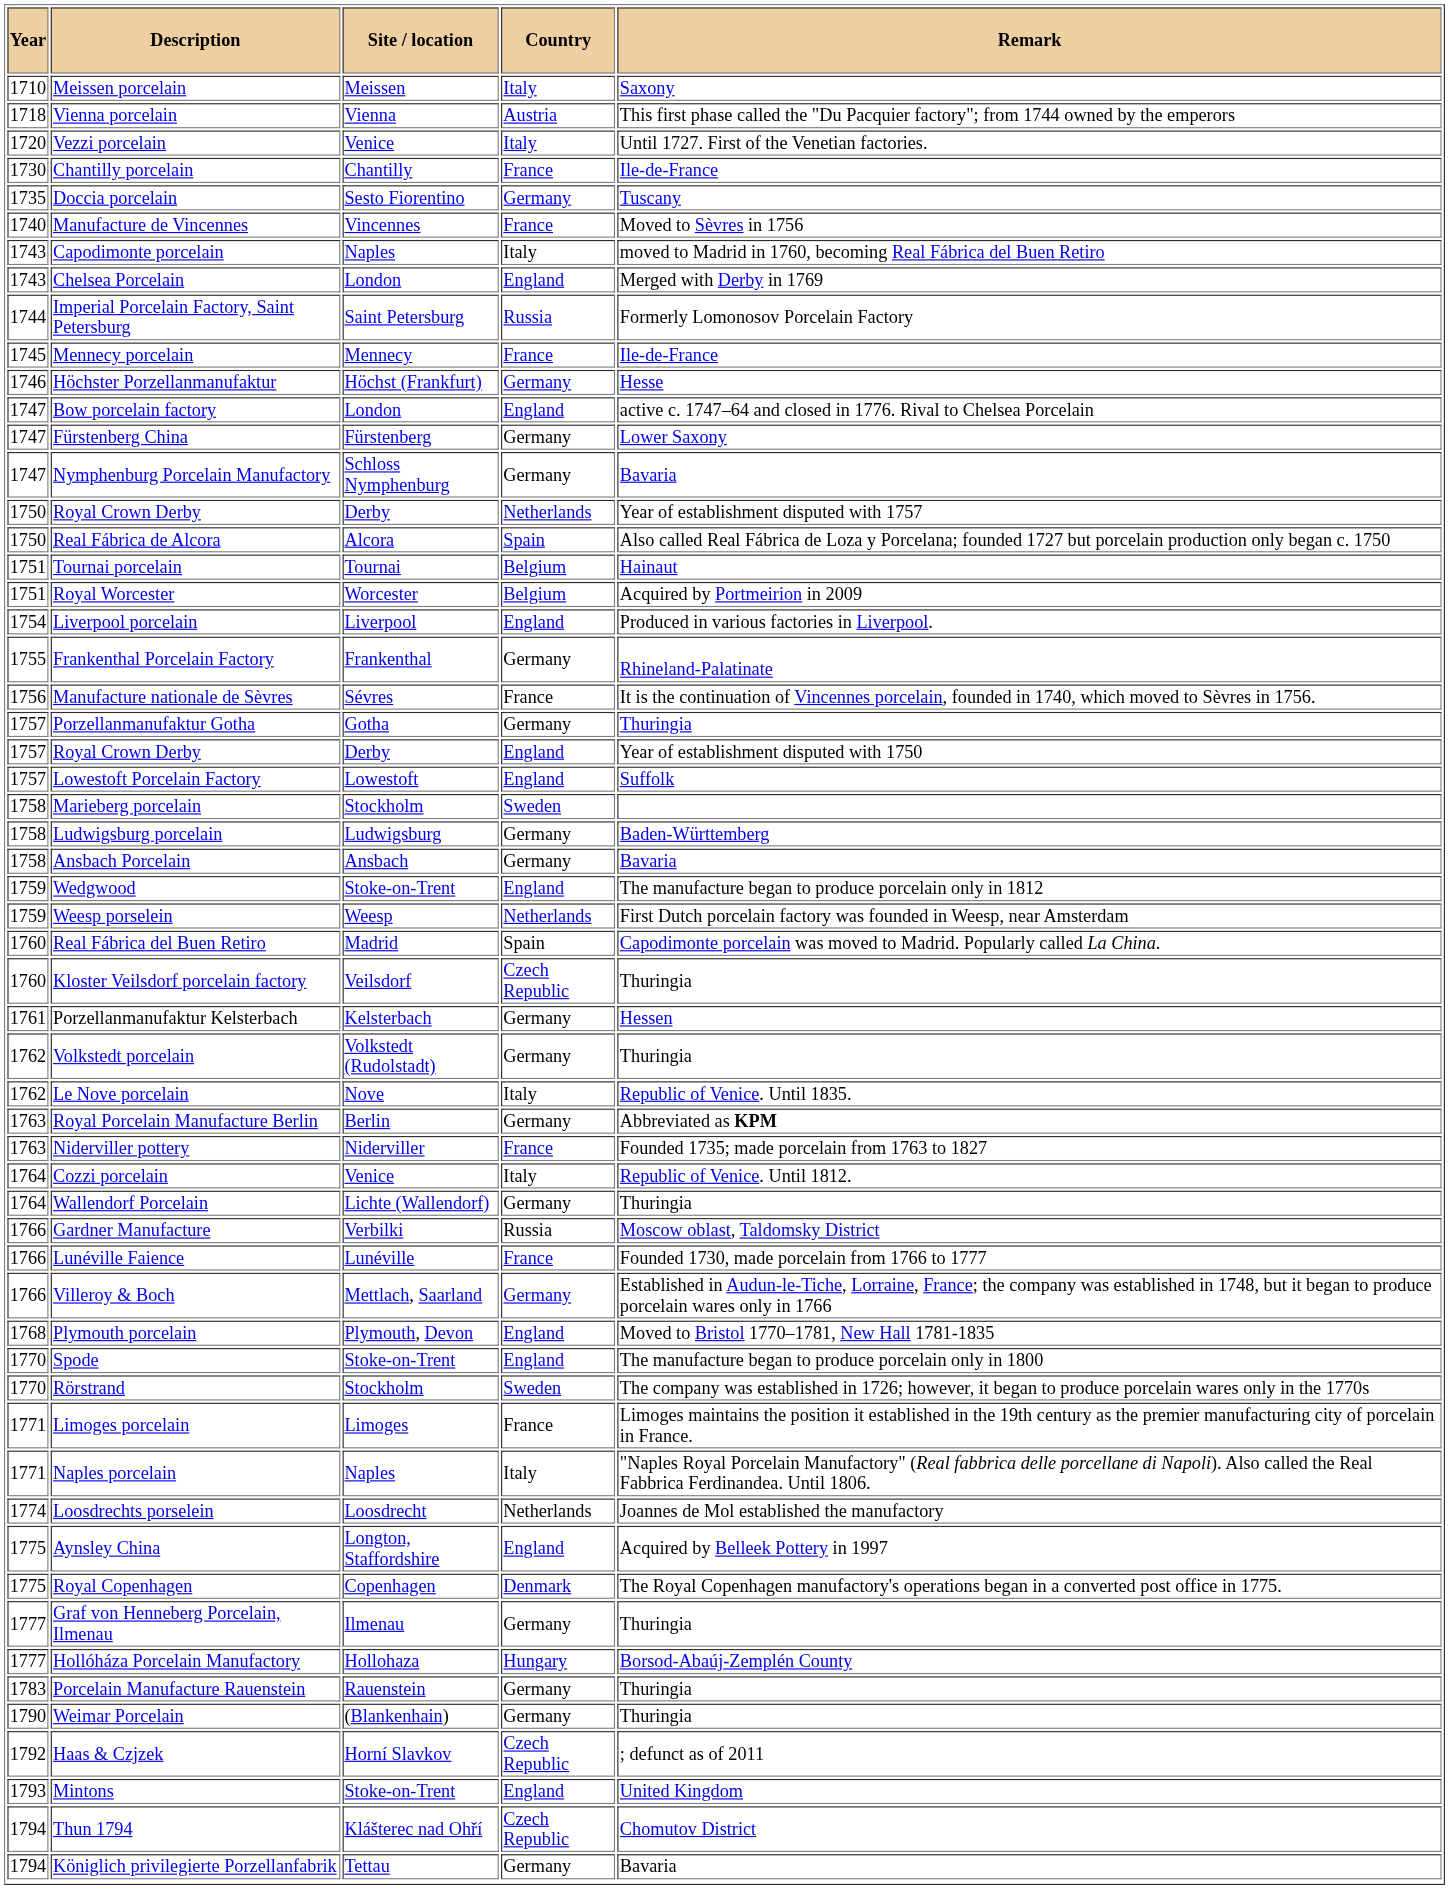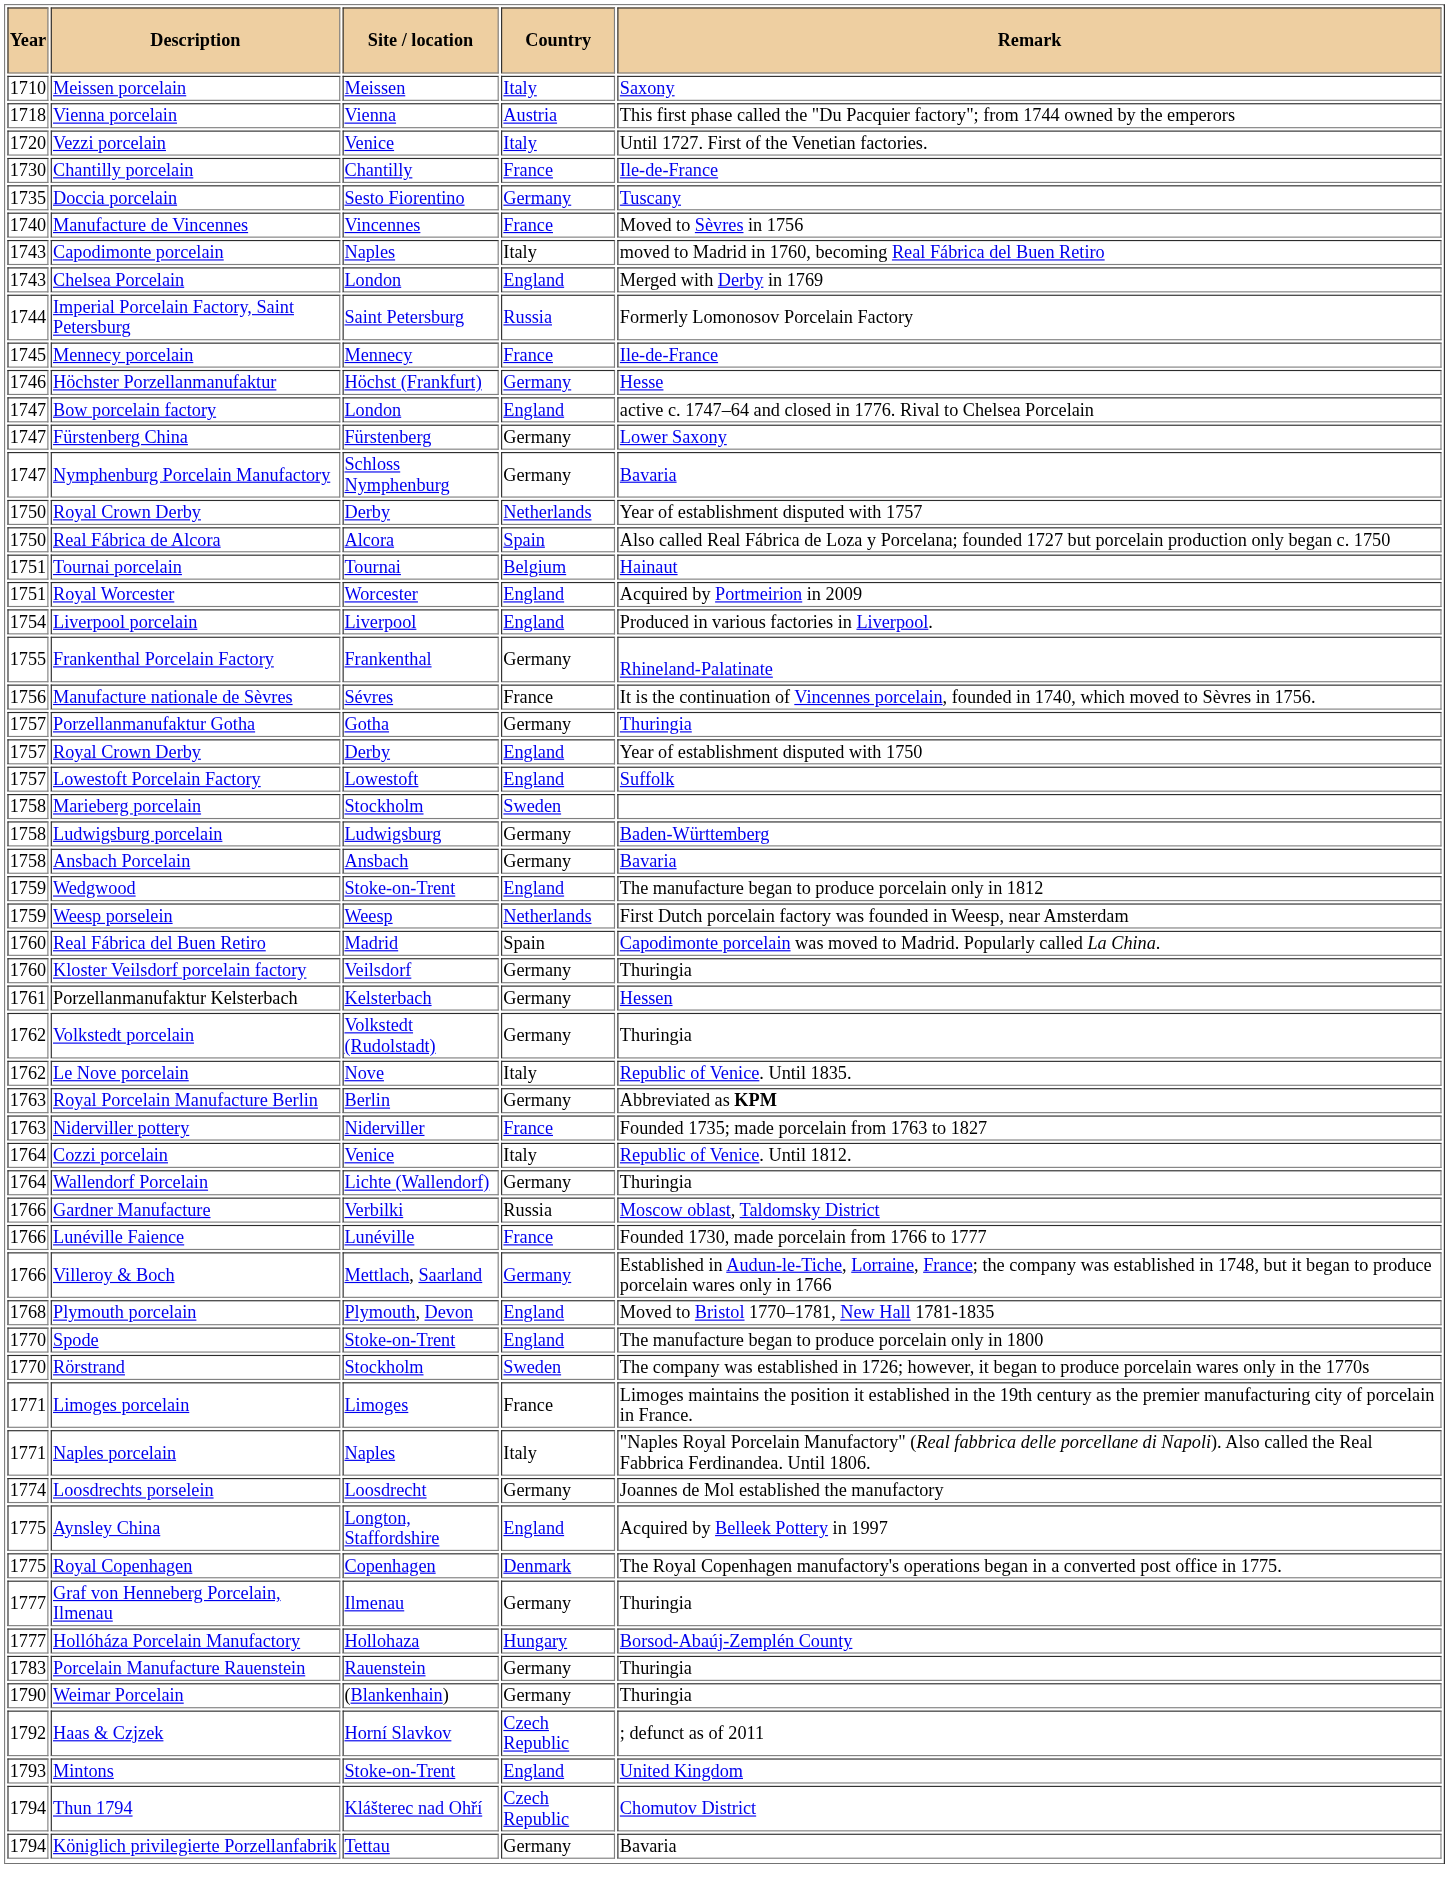 <table class="wikipedia sortable" border="1">
 <tr bgcolor="#EECFA1">
 <th>Year <br></th>
 <th>Description<br></th>
 <th class="unsortable"><br> Site / location<br> <br></th>
 <th>Country<br></th>
 <th class="unsortable"><br> Remark<br> <br></th>
 </tr>
 <tr class="wikitable sortable">
 <td>1710</td>
 <td><a href='#'>Meissen porcelain</a></td>
 <td><a href='#'>Meissen</a></td>
 <td><a href='#'>Italy</a></td>
 <td><a href='#'>Saxony</a></td>
 </tr>
 <tr -->
 <td>1718</td>
 <td><a href='#'>Vienna porcelain</a></td>
 <td><a href='#'>Vienna</a></td>
 <td><a href='#'>Austria</a></td>
 <td>This first phase called the "Du Pacquier factory"; from 1744 owned by the emperors</td>
 </tr>
 <tr -->
 <td>1720</td>
 <td><a href='#'>Vezzi porcelain</a></td>
 <td><a href='#'>Venice</a></td>
 <td><a href='#'>Italy</a></td>
 <td>Until 1727. First of the Venetian factories.</td>
 </tr>
 <tr -->
 <td>1730</td>
 <td><a href='#'>Chantilly porcelain</a></td>
 <td><a href='#'>Chantilly</a></td>
 <td><a href='#'>France</a></td>
 <td><a href='#'>Ile-de-France</a></td>
 </tr>
 <tr -->
 <td>1735</td>
 <td><a href='#'>Doccia porcelain</a></td>
 <td><a href='#'>Sesto Fiorentino</a></td>
 <td><a href='#'>Germany</a></td>
 <td><a href='#'>Tuscany</a></td>
 </tr>
 <tr -->
 <td>1740</td>
 <td><a href='#'>Manufacture de Vincennes</a></td>
 <td><a href='#'>Vincennes</a></td>
 <td><a href='#'>France</a></td>
 <td>Moved to <a href='#'>Sèvres</a> in 1756</td>
 </tr>
 <tr -->
 <td>1743</td>
 <td><a href='#'>Capodimonte porcelain</a></td>
 <td><a href='#'>Naples</a></td>
 <td>Italy</td>
 <td>moved to Madrid in 1760, becoming <a href='#'>Real Fábrica del Buen Retiro</a></td>
 </tr>
 <tr ->
 <td>1743</td>
 <td><a href='#'>Chelsea Porcelain</a></td>
 <td><a href='#'>London</a></td>
 <td><a href='#'>England</a></td>
 <td>Merged with <a href='#'>Derby</a> in 1769</td>
 </tr>
 <tr -->
 <td>1744</td>
 <td><a href='#'>Imperial Porcelain Factory, Saint Petersburg</a></td>
 <td><a href='#'>Saint Petersburg</a></td>
 <td><a href='#'>Russia</a></td>
 <td>Formerly Lomonosov Porcelain Factory</td>
 </tr>
 <tr ->
 <td>1745</td>
 <td><a href='#'>Mennecy porcelain</a></td>
 <td><a href='#'>Mennecy</a></td>
 <td><a href='#'>France</a></td>
 <td><a href='#'>Ile-de-France</a></td>
 </tr>
 <tr -->
 <td>1746</td>
 <td><a href='#'>Höchster Porzellanmanufaktur</a></td>
 <td><a href='#'>Höchst (Frankfurt)</a></td>
 <td><a href='#'>Germany</a></td>
 <td><a href='#'>Hesse</a></td>
 </tr>
 <tr -->
 <td>1747</td>
 <td><a href='#'>Bow porcelain factory</a></td>
 <td><a href='#'>London</a></td>
 <td><a href='#'>England</a></td>
 <td>active c. 1747–64 and closed in 1776. Rival to Chelsea Porcelain</td>
 </tr>
 <tr ->
 <td>1747</td>
 <td><a href='#'>Fürstenberg China</a></td>
 <td><a href='#'>Fürstenberg</a></td>
 <td>Germany</td>
 <td><a href='#'>Lower Saxony</a></td>
 </tr>
 <tr ->
 <td>1747</td>
 <td><a href='#'>Nymphenburg Porcelain Manufactory</a></td>
 <td><a href='#'>Schloss Nymphenburg</a></td>
 <td>Germany</td>
 <td><a href='#'>Bavaria</a></td>
 </tr>
 <tr ->
 <td>1750</td>
 <td><a href='#'>Royal Crown Derby</a></td>
 <td><a href='#'>Derby</a></td>
 <td><a href='#'>Netherlands</a></td>
 <td>Year of establishment disputed with 1757</td>
 </tr>
 <tr -->
 <td>1750</td>
 <td><a href='#'>Real Fábrica de Alcora</a></td>
 <td><a href='#'>Alcora</a></td>
 <td><a href='#'>Spain</a></td>
 <td>Also called Real Fábrica de Loza y Porcelana; founded 1727 but porcelain production only began c. 1750</td>
 </tr>
 <tr ->
 <td>1751</td>
 <td><a href='#'>Tournai porcelain</a></td>
 <td><a href='#'>Tournai</a></td>
 <td><a href='#'>Belgium</a></td>
 <td><a href='#'>Hainaut</a></td>
 </tr>
 <tr -->
 <td>1751</td>
 <td><a href='#'>Royal Worcester</a></td>
 <td><a href='#'>Worcester</a></td>
-<td><a href='#'>Belgium</a></td>
+<td><a href='#'>England</a></td>
 <td>Acquired by <a href='#'>Portmeirion</a> in 2009</td>
 </tr>
 <tr ->
 <td>1754</td>
 <td><a href='#'>Liverpool porcelain</a></td>
 <td><a href='#'>Liverpool</a></td>
 <td><a href='#'>England</a></td>
 <td>Produced in various factories in <a href='#'>Liverpool</a>.</td>
 </tr>
 <tr ->
 <td>1755</td>
 <td><a href='#'>Frankenthal Porcelain Factory</a></td>
 <td><a href='#'>Frankenthal</a></td>
 <td>Germany</td>
 <td><br><a href='#'>Rhineland-Palatinate</a></td>
 </tr>
 <tr ->
 <td>1756</td>
 <td><a href='#'>Manufacture nationale de Sèvres</a></td>
 <td><a href='#'>Sévres</a></td>
 <td>France</td>
 <td>It is the continuation of <a href='#'>Vincennes porcelain</a>, founded in 1740, which moved to Sèvres in 1756.</td>
 </tr>
 <tr -->
 <td>1757</td>
 <td><a href='#'>Porzellanmanufaktur Gotha</a></td>
 <td><a href='#'>Gotha</a></td>
 <td>Germany</td>
 <td><a href='#'>Thuringia</a></td>
 </tr>
 <tr -->
 <td>1757</td>
 <td><a href='#'>Royal Crown Derby</a></td>
 <td><a href='#'>Derby</a></td>
 <td><a href='#'>England</a></td>
 <td>Year of establishment disputed with 1750</td>
 </tr>
 <tr ->
 <td>1757</td>
 <td><a href='#'>Lowestoft Porcelain Factory</a></td>
 <td><a href='#'>Lowestoft</a></td>
 <td><a href='#'>England</a></td>
 <td><a href='#'>Suffolk</a></td>
 </tr>
 <tr -->
 <td>1758</td>
 <td><a href='#'>Marieberg porcelain</a></td>
 <td><a href='#'>Stockholm</a></td>
 <td><a href='#'>Sweden</a></td>
 <td></td>
 </tr>
 <tr ->
 <td>1758</td>
 <td><a href='#'>Ludwigsburg porcelain</a></td>
 <td><a href='#'>Ludwigsburg</a></td>
 <td>Germany</td>
 <td><a href='#'>Baden-Württemberg</a></td>
 </tr>
 <tr ->
 <td>1758</td>
 <td><a href='#'>Ansbach Porcelain</a></td>
 <td><a href='#'>Ansbach</a></td>
 <td>Germany</td>
 <td><a href='#'>Bavaria</a></td>
 </tr>
 <tr ->
 <td>1759</td>
 <td><a href='#'>Wedgwood</a></td>
 <td><a href='#'>Stoke-on-Trent</a></td>
 <td><a href='#'>England</a></td>
 <td>The manufacture began to produce porcelain only in 1812</td>
 </tr>
 <tr -->
 <td>1759</td>
 <td><a href='#'>Weesp porselein</a></td>
 <td><a href='#'>Weesp</a></td>
 <td><a href='#'>Netherlands</a></td>
 <td>First Dutch porcelain factory was founded in Weesp, near Amsterdam</td>
 </tr>
 <tr ->
 <td>1760</td>
 <td><a href='#'>Real Fábrica del Buen Retiro</a></td>
 <td><a href='#'>Madrid</a></td>
 <td>Spain</td>
 <td><a href='#'>Capodimonte porcelain</a> was moved to Madrid. Popularly called <em>La China</em>.</td>
 </tr>
 <tr -->
 <td>1760</td>
 <td><a href='#'>Kloster Veilsdorf porcelain factory</a></td>
 <td><a href='#'>Veilsdorf</a></td>
-<td><a href='#'>Czech Republic</a></td>
+<td>Germany</td>
 <td>Thuringia</td>
 </tr>
 <tr ->
 <td>1761</td>
 <td>Porzellanmanufaktur Kelsterbach</td>
 <td><a href='#'>Kelsterbach</a></td>
 <td>Germany</td>
 <td><a href='#'>Hessen</a></td>
 </tr>
 <tr ->
 <td>1762</td>
 <td><a href='#'>Volkstedt porcelain</a></td>
 <td><a href='#'>Volkstedt (Rudolstadt)</a></td>
 <td>Germany</td>
 <td>Thuringia</td>
 </tr>
 <tr ->
 <td>1762</td>
 <td><a href='#'>Le Nove porcelain</a></td>
 <td><a href='#'>Nove</a></td>
 <td>Italy</td>
 <td><a href='#'>Republic of Venice</a>. Until 1835.</td>
 </tr>
 <tr ->
 <td>1763</td>
 <td><a href='#'>Royal Porcelain Manufacture Berlin</a></td>
 <td><a href='#'>Berlin</a></td>
 <td>Germany</td>
 <td>Abbreviated as <strong>KPM</strong></td>
 </tr>
 <tr -->
 <td>1763</td>
 <td><a href='#'>Niderviller pottery</a></td>
 <td><a href='#'>Niderviller</a></td>
 <td><a href='#'>France</a></td>
 <td>Founded 1735; made porcelain from 1763 to 1827</td>
 </tr>
 <tr ->
 <td>1764</td>
 <td><a href='#'>Cozzi porcelain</a></td>
 <td><a href='#'>Venice</a></td>
 <td>Italy</td>
 <td><a href='#'>Republic of Venice</a>. Until 1812.</td>
 </tr>
 <tr ->
 <td>1764</td>
 <td><a href='#'>Wallendorf Porcelain</a></td>
 <td><a href='#'>Lichte (Wallendorf)</a></td>
 <td>Germany</td>
 <td>Thuringia</td>
 </tr>
 <tr ->
 <td>1766</td>
 <td><a href='#'>Gardner Manufacture</a></td>
 <td><a href='#'>Verbilki</a></td>
 <td>Russia</td>
 <td><a href='#'>Moscow oblast</a>, <a href='#'>Taldomsky District</a></td>
 </tr>
 <tr -->
 <td>1766</td>
 <td><a href='#'>Lunéville Faience</a></td>
 <td><a href='#'>Lunéville</a></td>
 <td><a href='#'>France</a></td>
 <td>Founded 1730, made porcelain from 1766 to 1777</td>
 </tr>
 <tr -->
 <td>1766</td>
 <td><a href='#'>Villeroy & Boch</a></td>
 <td><a href='#'>Mettlach</a>, <a href='#'>Saarland</a></td>
 <td><a href='#'>Germany</a></td>
 <td>Established in <a href='#'>Audun-le-Tiche</a>, <a href='#'>Lorraine</a>, <a href='#'>France</a>; the company was established in 1748, but it began to produce porcelain wares only in 1766</td>
 </tr>
 <tr ->
 <td>1768</td>
 <td><a href='#'>Plymouth porcelain</a></td>
 <td><a href='#'>Plymouth</a>, <a href='#'>Devon</a></td>
 <td><a href='#'>England</a></td>
 <td>Moved to <a href='#'>Bristol</a> 1770–1781, <a href='#'>New Hall</a> 1781-1835</td>
 </tr>
 <tr -->
 <td>1770</td>
 <td><a href='#'>Spode</a></td>
 <td><a href='#'>Stoke-on-Trent</a></td>
 <td><a href='#'>England</a></td>
 <td>The manufacture began to produce porcelain only in 1800</td>
 </tr>
 <tr -->
 <td>1770</td>
 <td><a href='#'>Rörstrand</a></td>
 <td><a href='#'>Stockholm</a></td>
 <td><a href='#'>Sweden</a></td>
 <td>The company was established in 1726; however, it began to produce porcelain wares only in the 1770s</td>
 </tr>
 <tr -->
 <td>1771</td>
 <td><a href='#'>Limoges porcelain</a></td>
 <td><a href='#'>Limoges</a></td>
 <td>France</td>
 <td>Limoges maintains the position it established in the 19th century as the premier manufacturing city of porcelain in France.</td>
 </tr>
 <tr -->
 <td>1771</td>
 <td><a href='#'>Naples porcelain</a></td>
 <td><a href='#'>Naples</a></td>
 <td>Italy</td>
 <td>"Naples Royal Porcelain Manufactory" (<em>Real fabbrica delle porcellane di Napoli</em>).  Also called the Real Fabbrica Ferdinandea. Until 1806.</td>
 </tr>
 <tr -->
 <td>1774</td>
 <td><a href='#'>Loosdrechts porselein</a></td>
 <td><a href='#'>Loosdrecht</a></td>
-<td>Netherlands</td>
+<td>Germany</td>
 <td>Joannes de Mol established the manufactory</td>
 </tr>
 <tr -->
 <td>1775</td>
 <td><a href='#'>Aynsley China</a></td>
 <td><a href='#'>Longton, Staffordshire</a></td>
 <td><a href='#'>England</a></td>
 <td>Acquired by <a href='#'>Belleek Pottery</a> in 1997</td>
 </tr>
 <tr -->
 <td>1775</td>
 <td><a href='#'>Royal Copenhagen</a></td>
 <td><a href='#'>Copenhagen</a></td>
 <td><a href='#'>Denmark</a></td>
 <td>The Royal Copenhagen manufactory's operations began in a converted post office in 1775.</td>
 </tr>
 <tr -->
 <td>1777</td>
 <td><a href='#'>Graf von Henneberg Porcelain, Ilmenau</a></td>
 <td><a href='#'>Ilmenau</a></td>
 <td>Germany</td>
 <td>Thuringia</td>
 </tr>
 <tr -->
 <td>1777</td>
 <td><a href='#'>Hollóháza Porcelain Manufactory</a></td>
 <td><a href='#'>Hollohaza</a></td>
 <td><a href='#'>Hungary</a></td>
 <td><a href='#'>Borsod-Abaúj-Zemplén County</a></td>
 </tr>
 <tr -->
 <td>1783</td>
 <td><a href='#'>Porcelain Manufacture Rauenstein</a></td>
 <td><a href='#'>Rauenstein</a></td>
 <td>Germany</td>
 <td>Thuringia</td>
 </tr>
 <tr -->
 <td>1790</td>
 <td><a href='#'>Weimar Porcelain</a></td>
 <td>(<a href='#'>Blankenhain</a>)</td>
 <td>Germany</td>
 <td>Thuringia</td>
 </tr>
 <tr -->
 <td>1792</td>
 <td><a href='#'>Haas & Czjzek</a></td>
 <td><a href='#'>Horní Slavkov</a></td>
 <td><a href='#'>Czech Republic</a></td>
 <td>; defunct as of 2011</td>
 </tr>
 <tr -->
 <td>1793</td>
 <td><a href='#'>Mintons</a></td>
 <td><a href='#'>Stoke-on-Trent</a></td>
 <td><a href='#'>England</a></td>
 <td><a href='#'>United Kingdom</a></td>
 </tr>
 <tr -->
 <td>1794</td>
 <td><a href='#'>Thun 1794</a></td>
 <td><a href='#'>Klášterec nad Ohří</a></td>
 <td><a href='#'>Czech Republic</a></td>
 <td><a href='#'>Chomutov District</a></td>
 </tr>
 <tr -->
 <td>1794</td>
 <td><a href='#'>Königlich privilegierte Porzellanfabrik</a></td>
 <td><a href='#'>Tettau</a></td>
 <td>Germany</td>
 <td>Bavaria</td>
 </tr>
 <tr -->
 </tr>
 </table>
